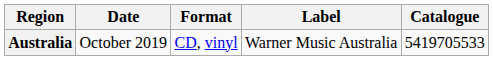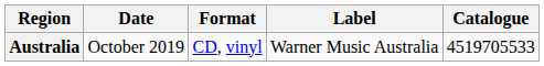 <table class="wikitable plainrowheaders">
 <tr>
 <th scope="col">Region</th>
 <th scope="col">Date</th>
 <th scope="col">Format</th>
 <th scope="col">Label</th>
 <th scope="col">Catalogue</th>
 </tr>
 <tr>
 <th scope="row">Australia</th>
 <td>October 2019</td>
 <td><a href='#'>CD</a>, <a href='#'>vinyl</a></td>
 <td>Warner Music Australia</td>
-<td>5419705533</td>
+<td>4519705533</td>
 </tr>
 <tr>
 </tr>
 </table>
